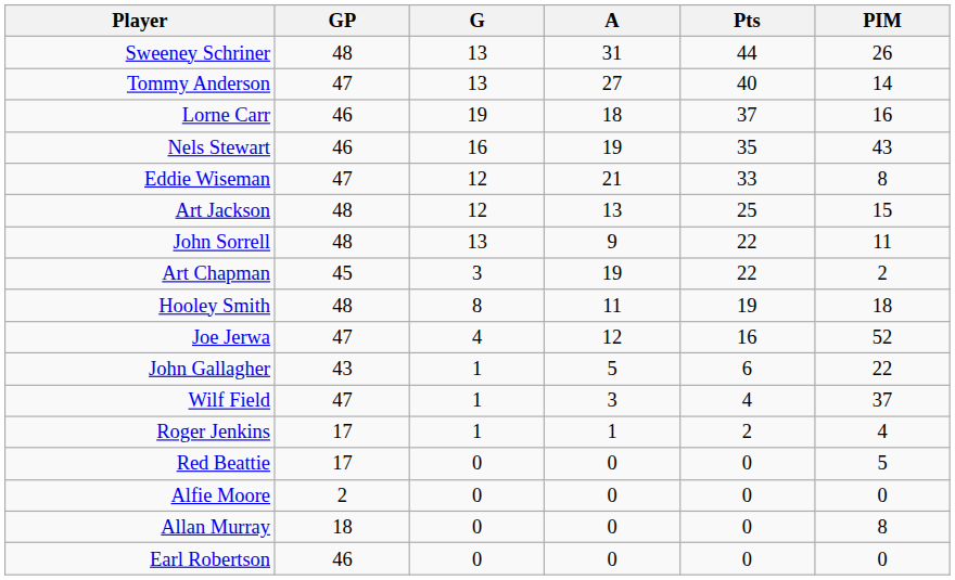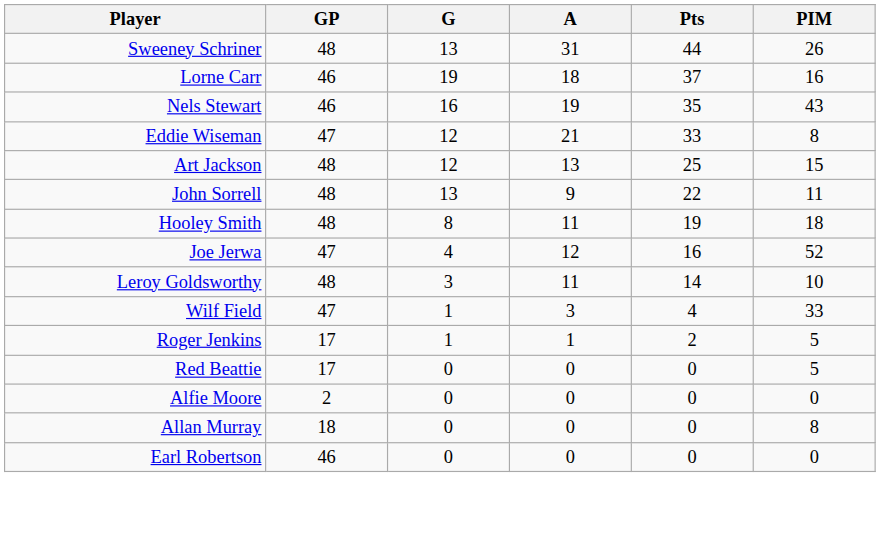 <table class="wikitable sortable" width="60%">
 <tr ALIGN="center">
 <th bgcolor="#DDDDFF" width="10%">Player</th>
 <th bgcolor="#DDDDFF" width="5%">GP</th>
 <th bgcolor="#DDDDFF" width="5%">G</th>
 <th bgcolor="#DDDDFF" width="5%">A</th>
 <th bgcolor="#DDDDFF" width="5%">Pts</th>
 <th bgcolor="#DDDDFF" width="5%">PIM</th>
 </tr>
 <tr align="center">
 <td align="right"><a href='#'>Sweeney Schriner</a></td>
 <td>48</td>
 <td>13</td>
 <td>31</td>
 <td>44</td>
 <td>26</td>
-</tr>
-<tr align="center">
-<td align="right"><a href='#'>Tommy Anderson</a></td>
-<td>47</td>
-<td>13</td>
-<td>27</td>
-<td>40</td>
-<td>14</td>
 </tr>
 <tr align="center">
 <td align="right"><a href='#'>Lorne Carr</a></td>
 <td>46</td>
 <td>19</td>
 <td>18</td>
 <td>37</td>
 <td>16</td>
 </tr>
 <tr align="center">
 <td align="right"><a href='#'>Nels Stewart</a></td>
 <td>46</td>
 <td>16</td>
 <td>19</td>
 <td>35</td>
 <td>43</td>
 </tr>
 <tr align="center">
 <td align="right"><a href='#'>Eddie Wiseman</a></td>
 <td>47</td>
 <td>12</td>
 <td>21</td>
 <td>33</td>
 <td>8</td>
 </tr>
 <tr align="center">
 <td align="right"><a href='#'>Art Jackson</a></td>
 <td>48</td>
 <td>12</td>
 <td>13</td>
 <td>25</td>
 <td>15</td>
 </tr>
 <tr align="center">
 <td align="right"><a href='#'>John Sorrell</a></td>
 <td>48</td>
 <td>13</td>
 <td>9</td>
 <td>22</td>
 <td>11</td>
 </tr>
 <tr align="center">
-<td align="right"><a href='#'>Art Chapman</a></td>
-<td>45</td>
-<td>3</td>
-<td>19</td>
-<td>22</td>
-<td>2</td>
-</tr>
-<tr align="center">
 <td align="right"><a href='#'>Hooley Smith</a></td>
 <td>48</td>
 <td>8</td>
 <td>11</td>
 <td>19</td>
 <td>18</td>
 </tr>
 <tr align="center">
 <td align="right"><a href='#'>Joe Jerwa</a></td>
 <td>47</td>
 <td>4</td>
 <td>12</td>
 <td>16</td>
 <td>52</td>
 </tr>
 <tr align="center">
-<td align="right"><a href='#'>John Gallagher</a></td>
-<td>43</td>
-<td>1</td>
-<td>5</td>
-<td>6</td>
-<td>22</td>
+<td align="right"><a href='#'>Leroy Goldsworthy</a></td>
+<td>48</td>
+<td>3</td>
+<td>11</td>
+<td>14</td>
+<td>10</td>
 </tr>
 <tr align="center">
 <td align="right"><a href='#'>Wilf Field</a></td>
 <td>47</td>
 <td>1</td>
 <td>3</td>
 <td>4</td>
-<td>37</td>
+<td>33</td>
 </tr>
 <tr align="center">
 <td align="right"><a href='#'>Roger Jenkins</a></td>
 <td>17</td>
 <td>1</td>
 <td>1</td>
 <td>2</td>
-<td>4</td>
+<td>5</td>
 </tr>
 <tr align="center">
 <td align="right"><a href='#'>Red Beattie</a></td>
 <td>17</td>
 <td>0</td>
 <td>0</td>
 <td>0</td>
 <td>5</td>
 </tr>
 <tr align="center">
 <td align="right"><a href='#'>Alfie Moore</a></td>
 <td>2</td>
 <td>0</td>
 <td>0</td>
 <td>0</td>
 <td>0</td>
 </tr>
 <tr align="center">
 <td align="right"><a href='#'>Allan Murray</a></td>
 <td>18</td>
 <td>0</td>
 <td>0</td>
 <td>0</td>
 <td>8</td>
 </tr>
 <tr align="center">
 <td align="right"><a href='#'>Earl Robertson</a></td>
 <td>46</td>
 <td>0</td>
 <td>0</td>
 <td>0</td>
 <td>0</td>
 </tr>
 </table>
